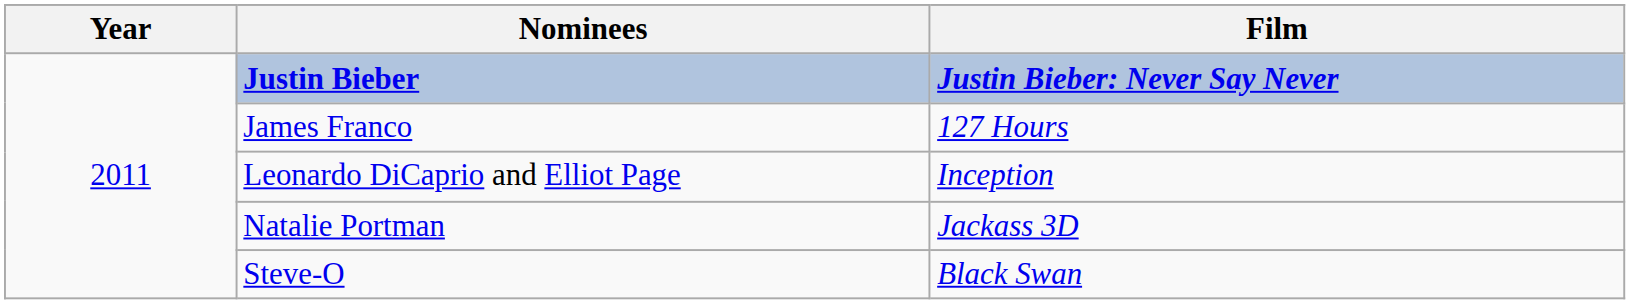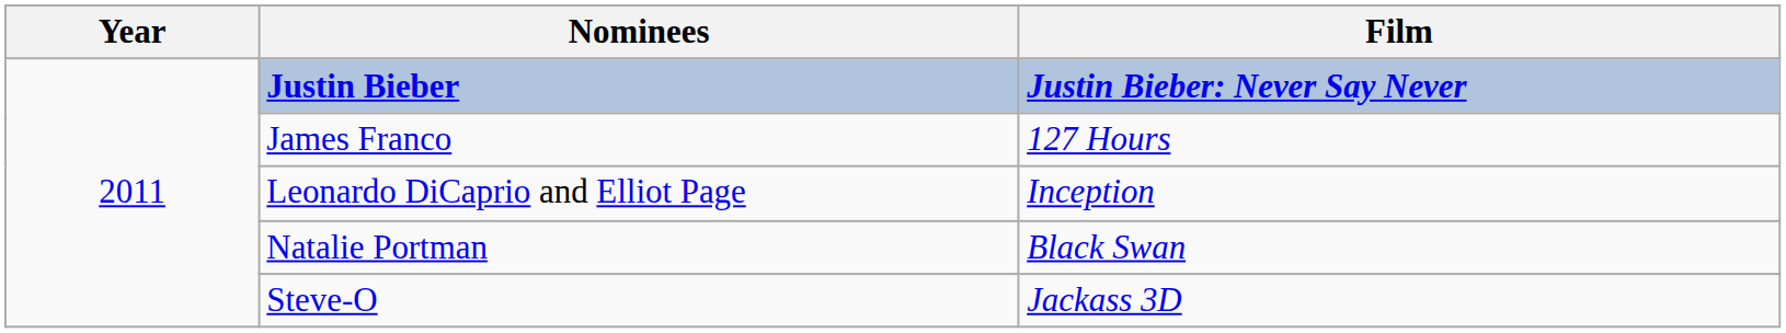 <table class="wikitable" width="95%" cellpadding="5">
 <tr>
 <th width="10%">Year</th>
 <th width="30%">Nominees</th>
 <th width="30%">Film</th>
 </tr>
 <tr>
 <td rowspan="5" align="center"><a href='#'>2011</a></td>
 <td style="background:#B0C4DE;"><strong><a href='#'>Justin Bieber</a></strong></td>
 <td style="background:#B0C4DE;"><strong><em><a href='#'>Justin Bieber: Never Say Never</a></em></strong></td>
 </tr>
 <tr>
 <td><a href='#'>James Franco</a></td>
 <td><em><a href='#'>127 Hours</a></em></td>
 </tr>
 <tr>
 <td><a href='#'>Leonardo DiCaprio</a> and <a href='#'>Elliot Page</a></td>
 <td><em><a href='#'>Inception</a></em></td>
 </tr>
 <tr>
 <td><a href='#'>Natalie Portman</a></td>
-<td><em><a href='#'>Jackass 3D</a></em></td>
+<td><em><a href='#'>Black Swan</a></em></td>
 </tr>
 <tr>
 <td><a href='#'>Steve-O</a></td>
-<td><em><a href='#'>Black Swan</a></em></td>
+<td><em><a href='#'>Jackass 3D</a></em></td>
 </tr>
 </table>
